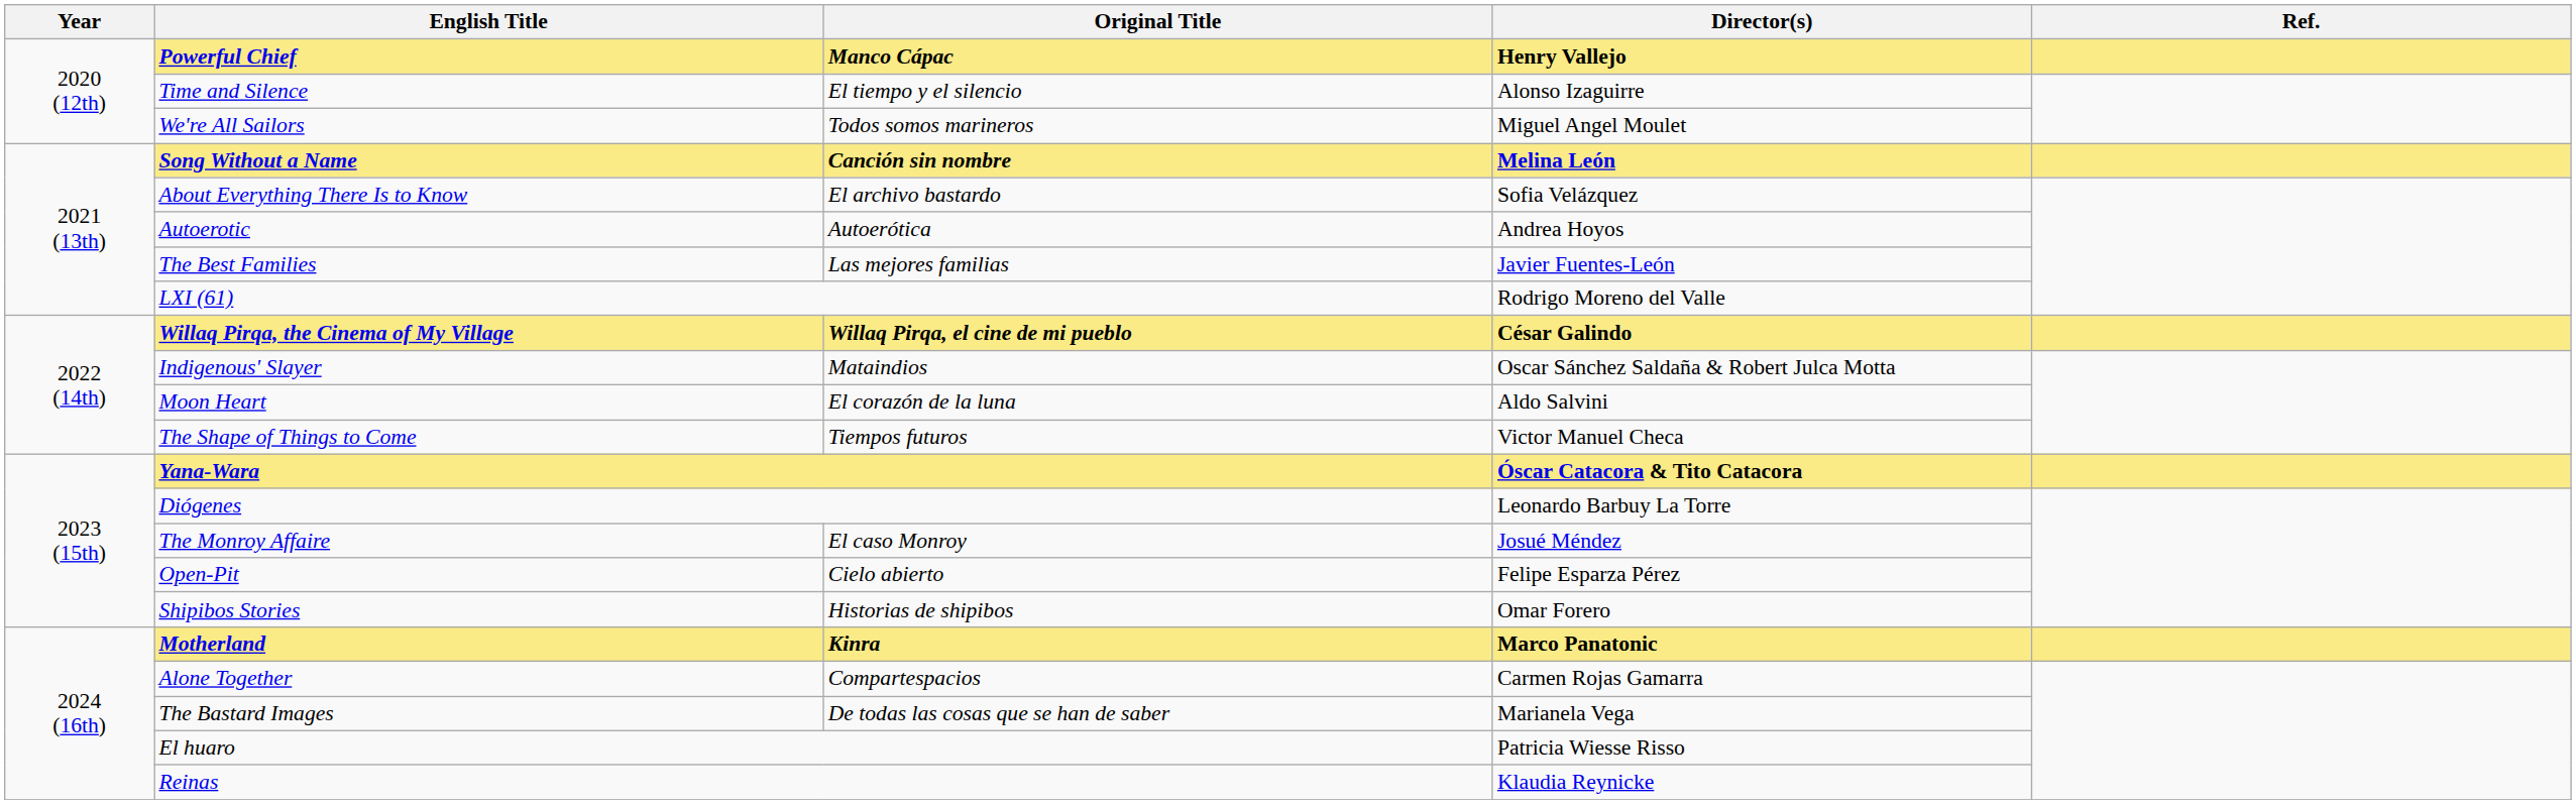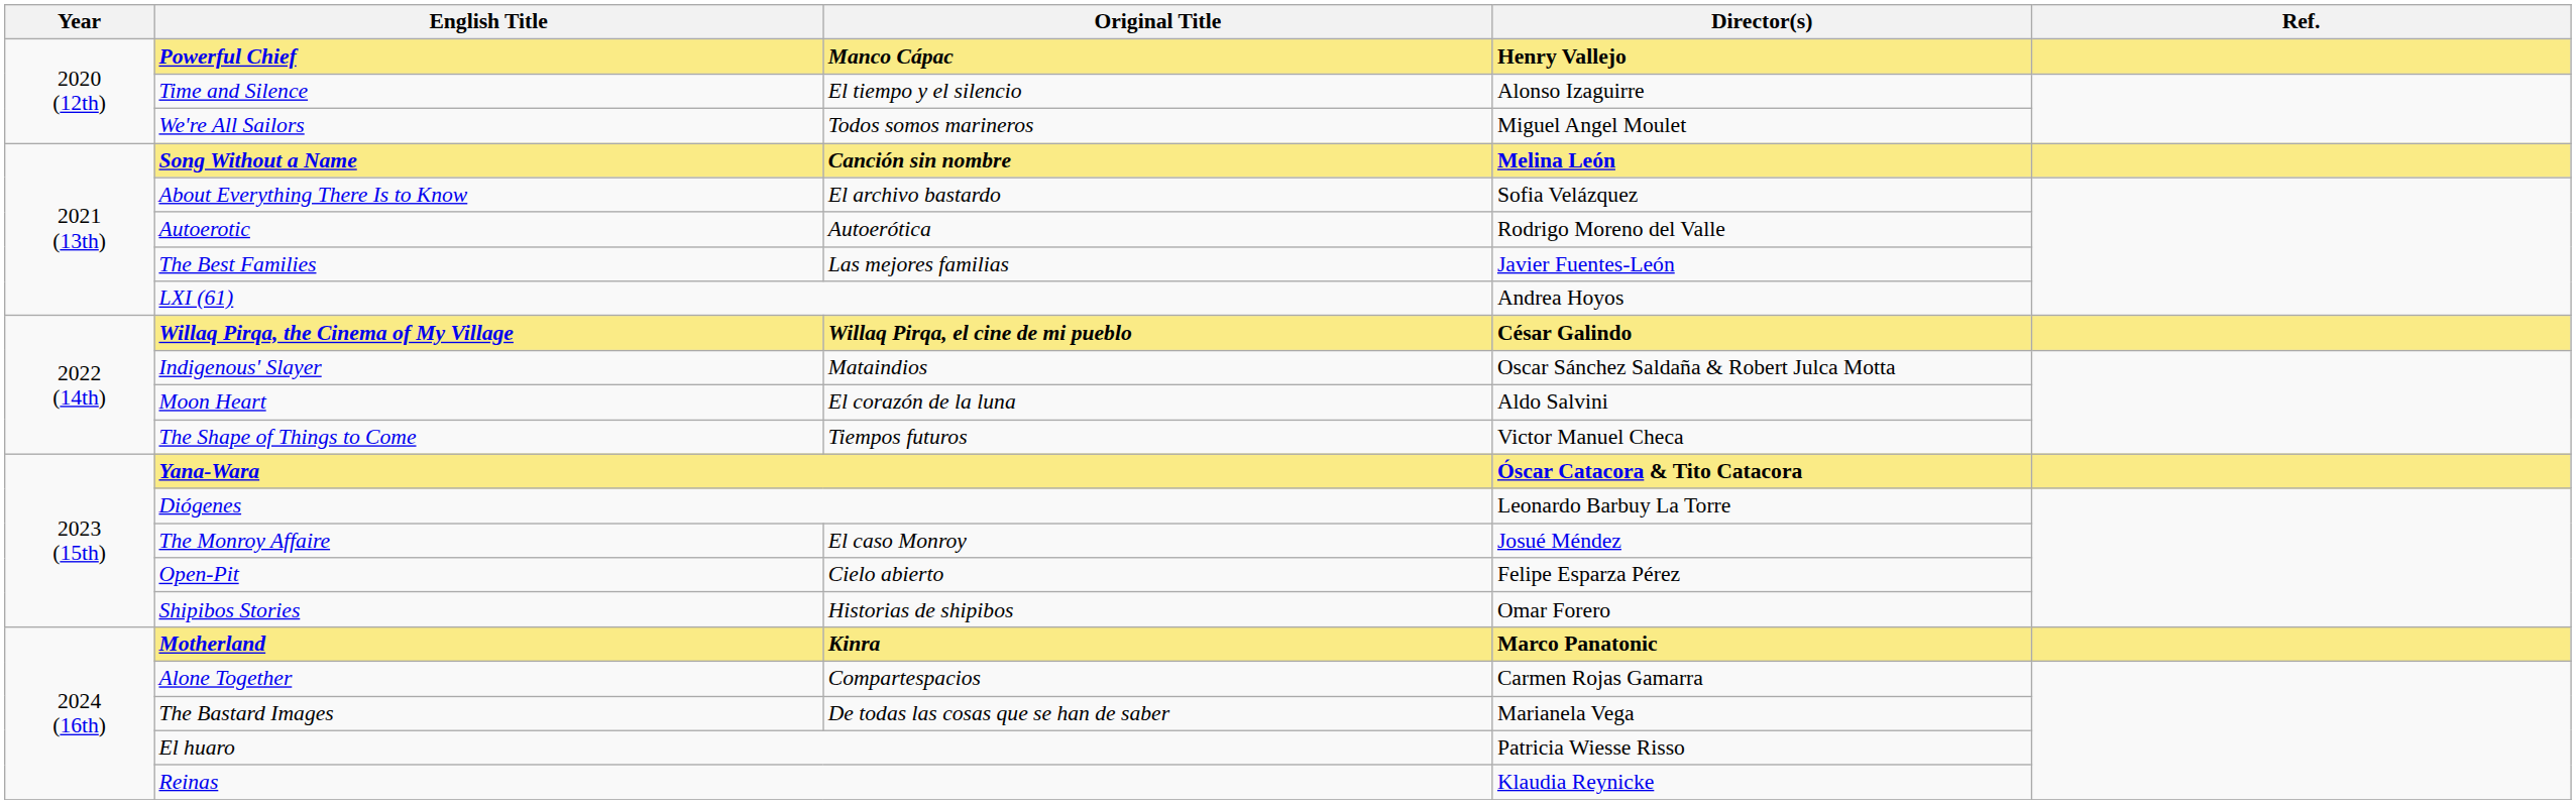 <table class="wikitable" width="95%" cellpadding="5">
 <tr>
 <th width="50"><strong>Year</strong></th>
 <th width="250"><strong>English Title</strong></th>
 <th width="250"><strong>Original Title</strong></th>
 <th width="200"><strong>Director(s)</strong></th>
 <th width="200">Ref.</th>
 </tr>
 <tr>
 <td rowspan="3" style="text-align:center;">2020<br>(<a href='#'>12th</a>)</td>
 <td style="background:#FAEB86"><strong><em><a href='#'>Powerful Chief</a></em></strong></td>
 <td style="background:#FAEB86"><strong><em>Manco Cápac</em></strong></td>
 <td style="background:#FAEB86"><strong>Henry Vallejo</strong></td>
 <td style="background:#FAEB86"></td>
 </tr>
 <tr>
 <td><em><a href='#'>Time and Silence</a></em></td>
 <td><em>El tiempo y el silencio</em></td>
 <td>Alonso Izaguirre</td>
 <td rowspan="2"></td>
 </tr>
 <tr>
 <td><em><a href='#'>We're All Sailors</a></em></td>
 <td><em>Todos somos marineros</em></td>
 <td>Miguel Angel Moulet</td>
 </tr>
 <tr>
 <td rowspan="5" style="text-align:center;">2021<br>(<a href='#'>13th</a>)</td>
 <td style="background:#FAEB86"><strong><em><a href='#'>Song Without a Name</a></em></strong></td>
 <td style="background:#FAEB86"><strong><em>Canción sin nombre</em></strong></td>
 <td style="background:#FAEB86"><strong><a href='#'>Melina León</a></strong></td>
 <td style="background:#FAEB86"></td>
 </tr>
 <tr>
 <td><em><a href='#'>About Everything There Is to Know</a></em></td>
 <td><em>El archivo bastardo</em></td>
 <td>Sofia Velázquez</td>
 <td rowspan="4"></td>
 </tr>
 <tr>
 <td><em><a href='#'>Autoerotic</a></em></td>
 <td><em>Autoerótica</em></td>
-<td>Andrea Hoyos</td>
+<td>Rodrigo Moreno del Valle</td>
 </tr>
 <tr>
 <td><em><a href='#'>The Best Families</a></em></td>
 <td><em>Las mejores familias</em></td>
 <td><a href='#'>Javier Fuentes-León</a></td>
 </tr>
 <tr>
 <td colspan="2"><em><a href='#'>LXI (61)</a></em></td>
-<td>Rodrigo Moreno del Valle</td>
+<td>Andrea Hoyos</td>
 </tr>
 <tr>
 <td rowspan="4" style="text-align:center;">2022<br>(<a href='#'>14th</a>)</td>
 <td style="background:#FAEB86"><strong><em><a href='#'>Willaq Pirqa, the Cinema of My Village</a></em></strong></td>
 <td style="background:#FAEB86"><strong><em>Willaq Pirqa, el cine de mi pueblo</em></strong></td>
 <td style="background:#FAEB86"><strong>César Galindo</strong></td>
 <td style="background:#FAEB86"></td>
 </tr>
 <tr>
 <td><em><a href='#'>Indigenous' Slayer</a></em></td>
 <td><em>Mataindios</em></td>
 <td>Oscar Sánchez Saldaña & Robert Julca Motta</td>
 <td rowspan="3"></td>
 </tr>
 <tr>
 <td><em><a href='#'>Moon Heart</a></em></td>
 <td><em>El corazón de la luna</em></td>
 <td>Aldo Salvini</td>
 </tr>
 <tr>
 <td><em><a href='#'>The Shape of Things to Come</a></em></td>
 <td><em>Tiempos futuros</em></td>
 <td>Victor Manuel Checa</td>
 </tr>
 <tr>
 <td rowspan="5" style="text-align:center;">2023<br>(<a href='#'>15th</a>)</td>
 <td colspan="2" style="background:#FAEB86"><strong><em><a href='#'>Yana-Wara</a></em></strong></td>
 <td style="background:#FAEB86"><strong><a href='#'>Óscar Catacora</a> & Tito Catacora</strong></td>
 <td style="background:#FAEB86"></td>
 </tr>
 <tr>
 <td colspan="2"><em><a href='#'>Diógenes</a></em></td>
 <td>Leonardo Barbuy La Torre</td>
 <td rowspan="4"></td>
 </tr>
 <tr>
 <td><em><a href='#'>The Monroy Affaire</a></em></td>
 <td><em>El caso Monroy</em></td>
 <td><a href='#'>Josué Méndez</a></td>
 </tr>
 <tr>
 <td><em><a href='#'>Open-Pit</a></em></td>
 <td><em>Cielo abierto</em></td>
 <td>Felipe Esparza Pérez</td>
 </tr>
 <tr>
 <td><em><a href='#'>Shipibos Stories</a></em></td>
 <td><em>Historias de shipibos</em></td>
 <td>Omar Forero</td>
 </tr>
 <tr>
 <td rowspan="5" style="text-align:center;">2024<br>(<a href='#'>16th</a>)</td>
 <td style="background:#FAEB86"><em><a href='#'><strong>Motherland</strong></a></em></td>
 <td style="background:#FAEB86"><strong><em>Kinra</em></strong></td>
 <td style="background:#FAEB86"><strong>Marco Panatonic</strong></td>
 <td style="background:#FAEB86"></td>
 </tr>
 <tr>
 <td><em><a href='#'>Alone Together</a></em></td>
 <td><em>Compartespacios</em></td>
 <td>Carmen Rojas Gamarra</td>
 <td rowspan="4"></td>
 </tr>
 <tr>
 <td><em>The Bastard Images</em></td>
 <td><em>De todas las cosas que se han de saber</em></td>
 <td>Marianela Vega</td>
 </tr>
 <tr>
 <td colspan="2"><em>El huaro</em></td>
 <td>Patricia Wiesse Risso</td>
 </tr>
 <tr>
 <td colspan="2"><em><a href='#'>Reinas</a></em></td>
 <td><a href='#'>Klaudia Reynicke</a></td>
 </tr>
 <tr>
 </tr>
 </table>
